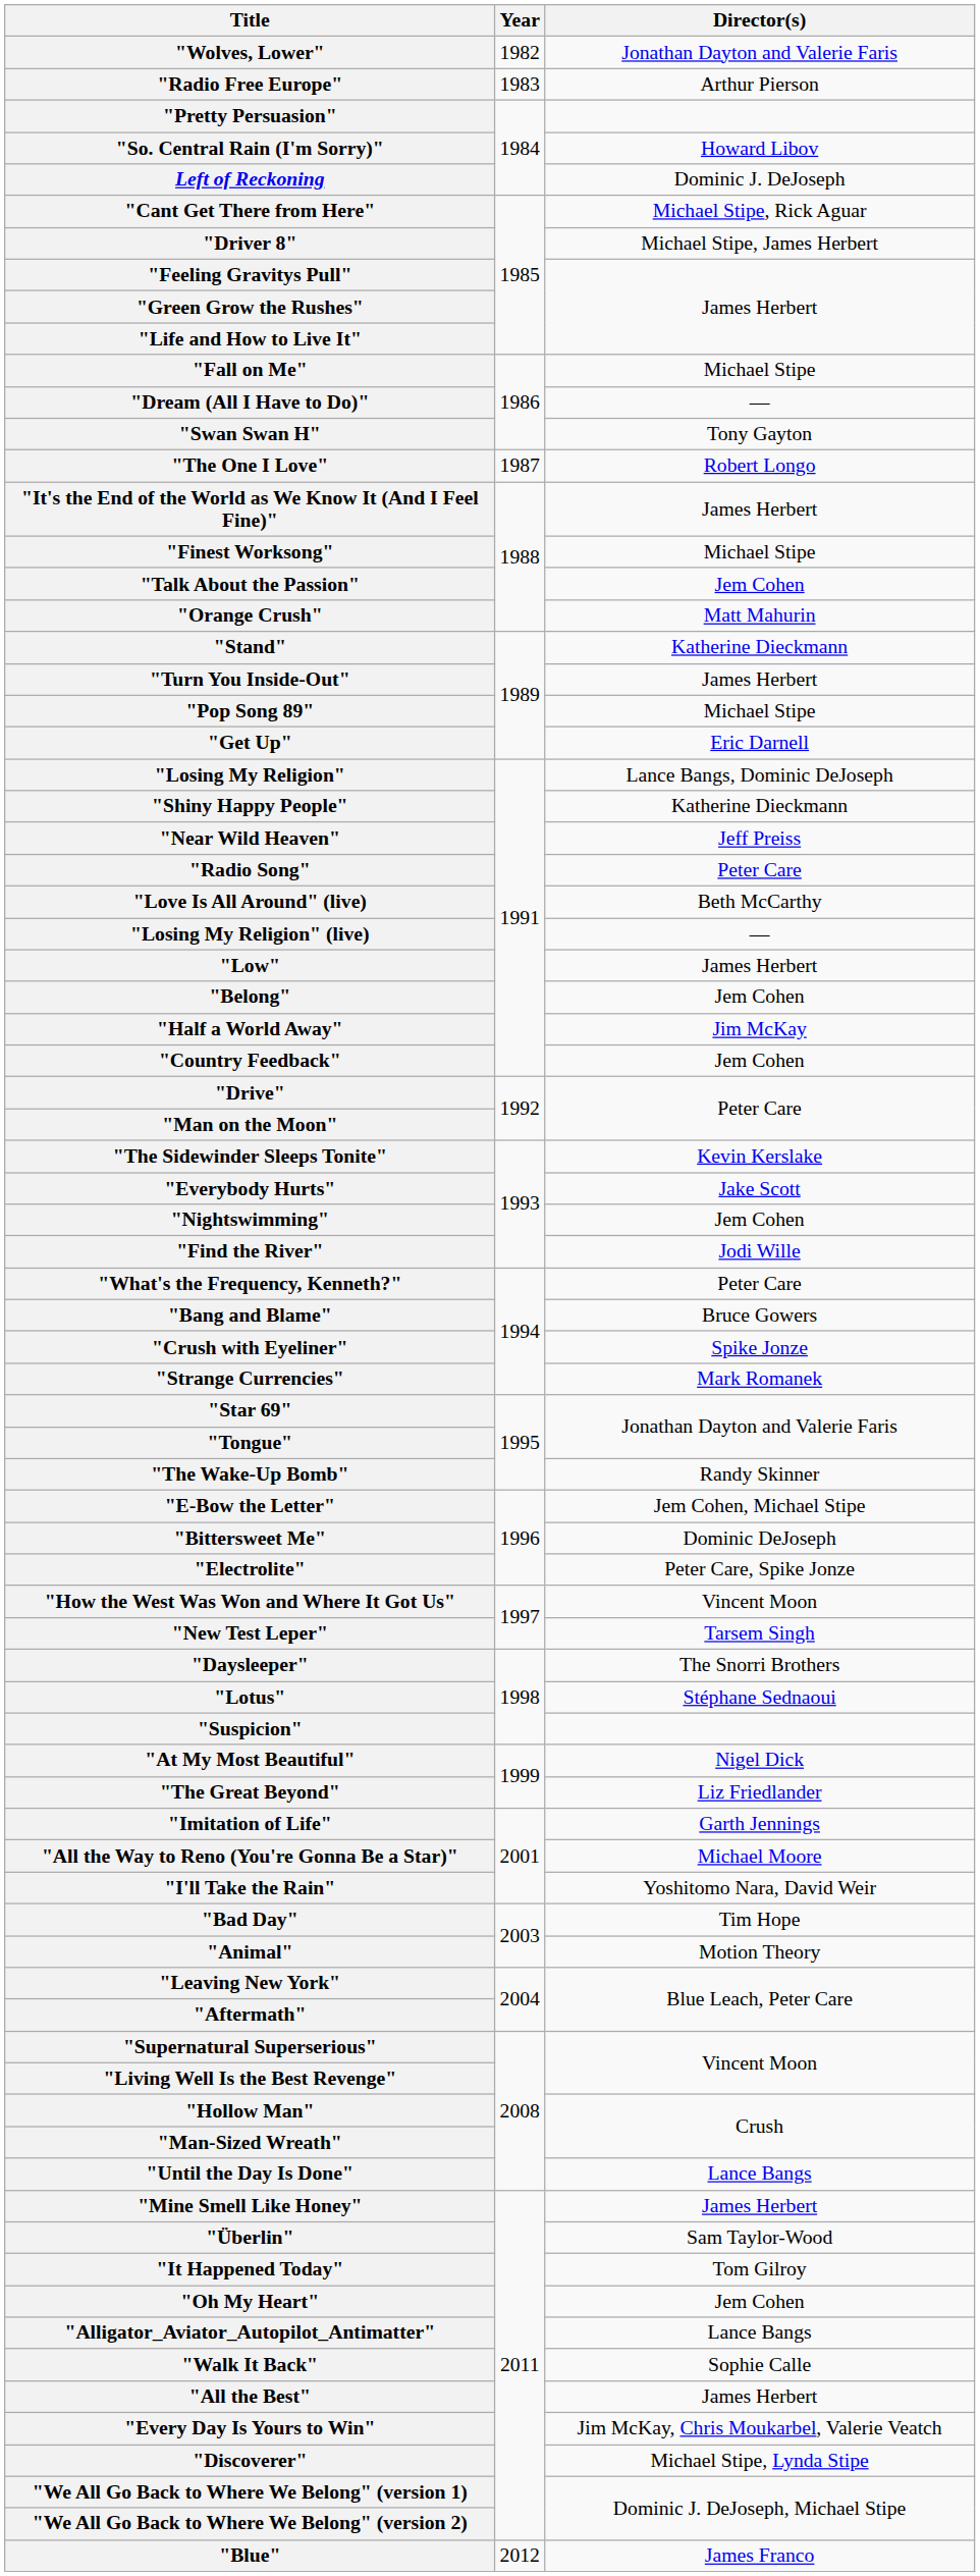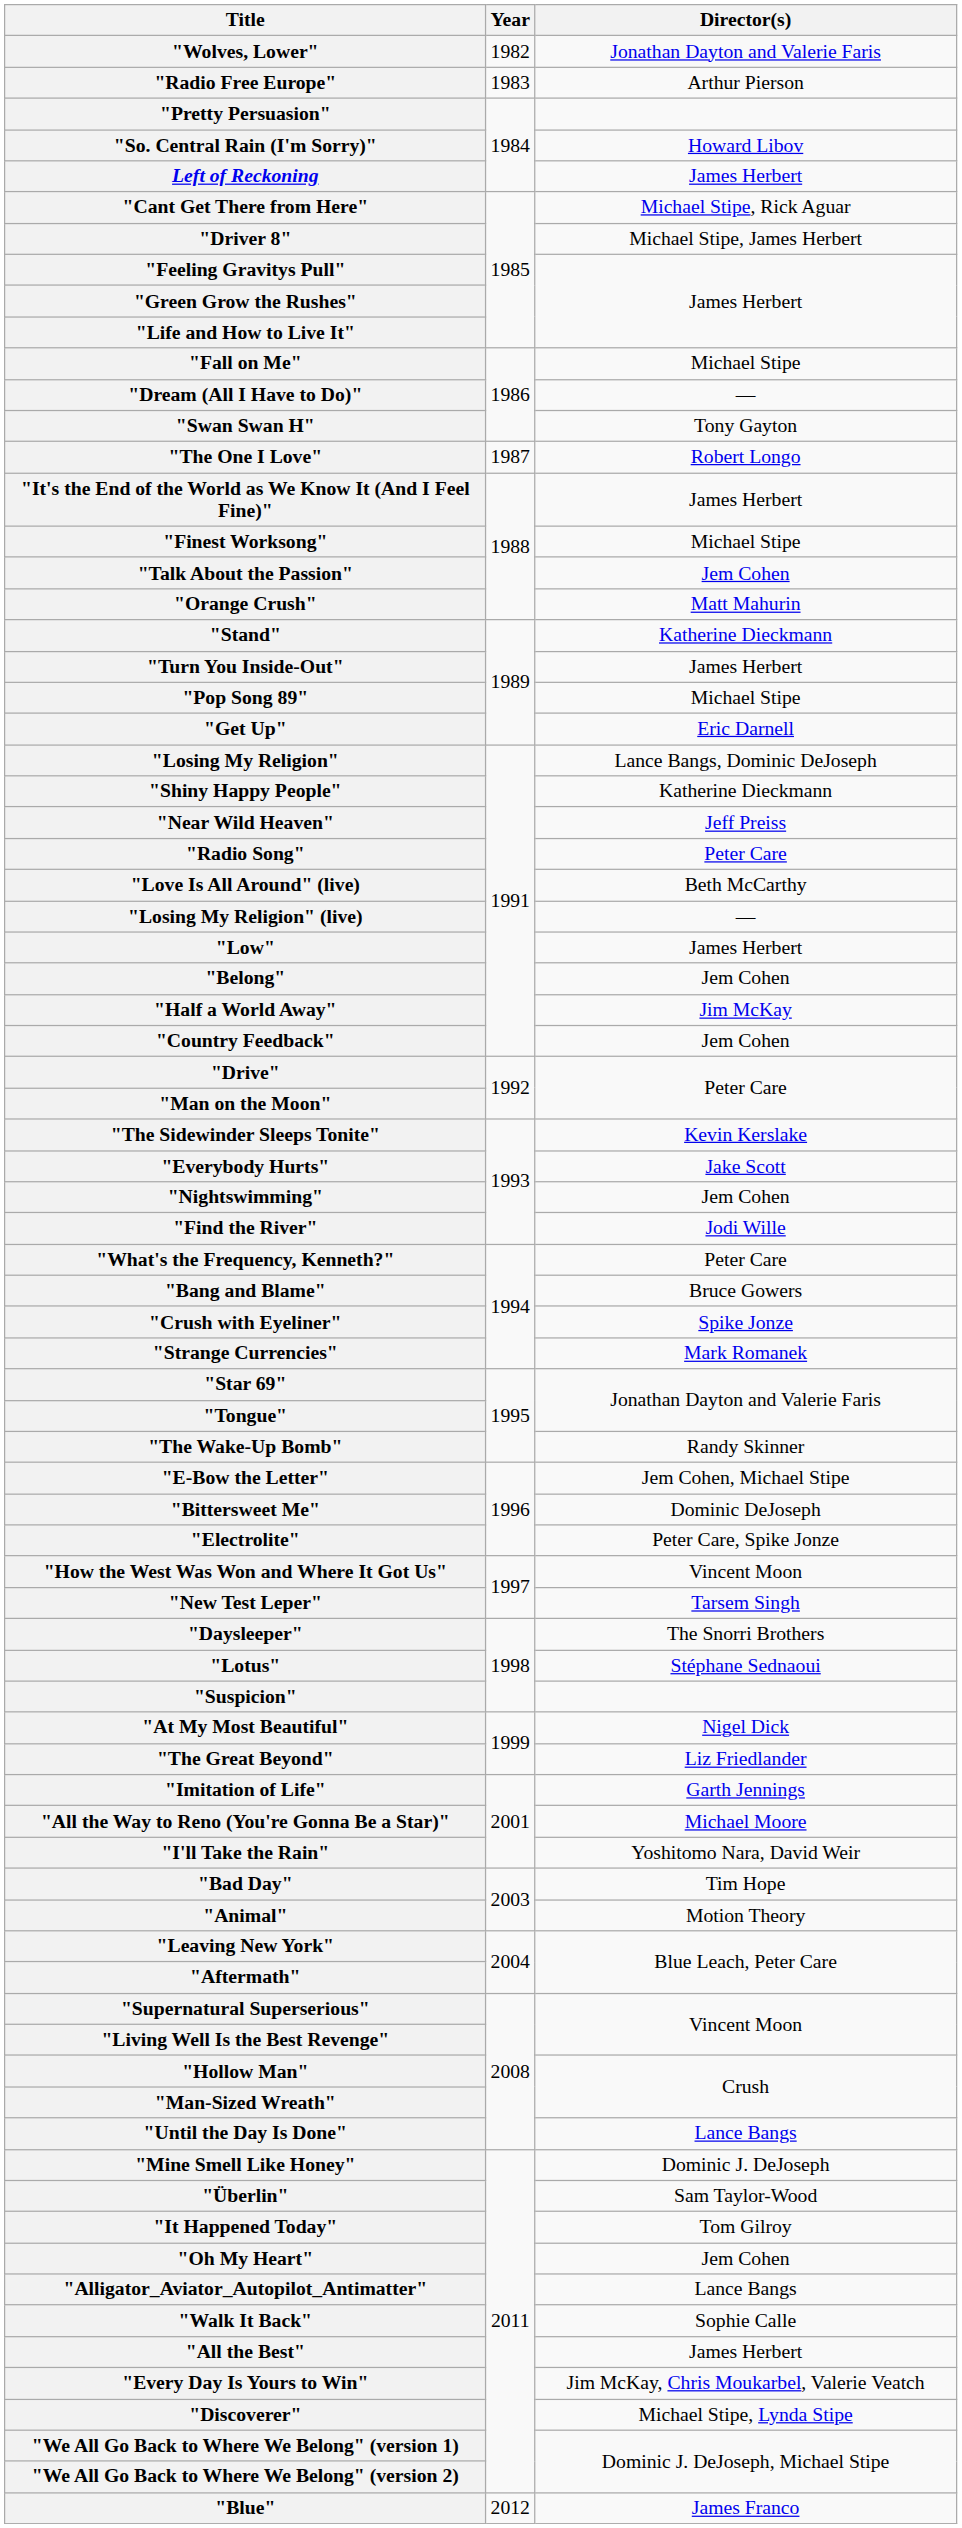 <table class="wikitable plainrowheaders" style="text-align:center;">
 <tr>
 <th scope="col" style="width:24em;">Title</th>
 <th scope="col">Year</th>
 <th scope="col" style="width:21em;">Director(s)</th>
 </tr>
 <tr>
 <th scope="row">"Wolves, Lower"</th>
 <td>1982</td>
 <td><a href='#'>Jonathan Dayton and Valerie Faris</a></td>
 </tr>
 <tr>
 <th scope="row">"Radio Free Europe"</th>
 <td>1983</td>
 <td>Arthur Pierson</td>
 </tr>
 <tr>
 <th scope="row">"Pretty Persuasion"</th>
 <td rowspan="3">1984</td>
 <td></td>
 </tr>
 <tr>
 <th scope="row">"So. Central Rain (I'm Sorry)"</th>
 <td><a href='#'>Howard Libov</a></td>
 </tr>
 <tr>
 <th scope="row"><em><a href='#'>Left of Reckoning</a></em></th>
-<td>Dominic J. DeJoseph</td>
+<td><a href='#'>James Herbert</a></td>
 </tr>
 <tr>
 <th scope="row">"Cant Get There from Here"</th>
 <td rowspan="5">1985</td>
 <td><a href='#'>Michael Stipe</a>, Rick Aguar</td>
 </tr>
 <tr>
 <th scope="row">"Driver 8"</th>
 <td>Michael Stipe, James Herbert</td>
 </tr>
 <tr>
 <th scope="row">"Feeling Gravitys Pull"</th>
 <td rowspan="3">James Herbert</td>
 </tr>
 <tr>
 <th scope="row">"Green Grow the Rushes"</th>
 </tr>
 <tr>
 <th scope="row">"Life and How to Live It"</th>
 </tr>
 <tr>
 <th scope="row">"Fall on Me"</th>
 <td rowspan="3">1986</td>
 <td>Michael Stipe</td>
 </tr>
 <tr>
 <th scope="row">"Dream (All I Have to Do)"</th>
 <td>—</td>
 </tr>
 <tr>
 <th scope="row">"Swan Swan H"</th>
 <td>Tony Gayton</td>
 </tr>
 <tr>
 <th scope="row">"The One I Love"</th>
 <td>1987</td>
 <td><a href='#'>Robert Longo</a></td>
 </tr>
 <tr>
 <th scope="row">"It's the End of the World as We Know It (And I Feel Fine)"</th>
 <td rowspan="4">1988</td>
 <td>James Herbert</td>
 </tr>
 <tr>
 <th scope="row">"Finest Worksong"</th>
 <td>Michael Stipe</td>
 </tr>
 <tr>
 <th scope="row">"Talk About the Passion"</th>
 <td><a href='#'>Jem Cohen</a></td>
 </tr>
 <tr>
 <th scope="row">"Orange Crush"</th>
 <td><a href='#'>Matt Mahurin</a></td>
 </tr>
 <tr>
 <th scope="row">"Stand"</th>
 <td rowspan="4">1989</td>
 <td><a href='#'>Katherine Dieckmann</a></td>
 </tr>
 <tr>
 <th scope="row">"Turn You Inside-Out"</th>
 <td>James Herbert</td>
 </tr>
 <tr>
 <th scope="row">"Pop Song 89"</th>
 <td>Michael Stipe</td>
 </tr>
 <tr>
 <th scope="row">"Get Up"</th>
 <td><a href='#'>Eric Darnell</a></td>
 </tr>
 <tr>
 <th scope="row">"Losing My Religion"</th>
 <td rowspan="10">1991</td>
 <td>Lance Bangs, Dominic DeJoseph</td>
 </tr>
 <tr>
 <th scope="row">"Shiny Happy People"</th>
 <td>Katherine Dieckmann</td>
 </tr>
 <tr>
 <th scope="row">"Near Wild Heaven"</th>
 <td><a href='#'>Jeff Preiss</a></td>
 </tr>
 <tr>
 <th scope="row">"Radio Song"</th>
 <td><a href='#'>Peter Care</a></td>
 </tr>
 <tr>
 <th scope="row">"Love Is All Around" (live)</th>
 <td>Beth McCarthy</td>
 </tr>
 <tr>
 <th scope="row">"Losing My Religion" (live)</th>
 <td>—</td>
 </tr>
 <tr>
 <th scope="row">"Low"</th>
 <td>James Herbert</td>
 </tr>
 <tr>
 <th scope="row">"Belong"</th>
 <td>Jem Cohen</td>
 </tr>
 <tr>
 <th scope="row">"Half a World Away"</th>
 <td><a href='#'>Jim McKay</a></td>
 </tr>
 <tr>
 <th scope="row">"Country Feedback"</th>
 <td>Jem Cohen</td>
 </tr>
 <tr>
 <th scope="row">"Drive"</th>
 <td rowspan="2">1992</td>
 <td rowspan="2">Peter Care</td>
 </tr>
 <tr>
 <th scope="row">"Man on the Moon"</th>
 </tr>
 <tr>
 <th scope="row">"The Sidewinder Sleeps Tonite"</th>
 <td rowspan="4">1993</td>
 <td><a href='#'>Kevin Kerslake</a></td>
 </tr>
 <tr>
 <th scope="row">"Everybody Hurts"</th>
 <td><a href='#'>Jake Scott</a></td>
 </tr>
 <tr>
 <th scope="row">"Nightswimming"</th>
 <td>Jem Cohen</td>
 </tr>
 <tr>
 <th scope="row">"Find the River"</th>
 <td><a href='#'>Jodi Wille</a></td>
 </tr>
 <tr>
 <th scope="row">"What's the Frequency, Kenneth?"</th>
 <td rowspan="4">1994</td>
 <td>Peter Care</td>
 </tr>
 <tr>
 <th scope="row">"Bang and Blame"</th>
 <td>Bruce Gowers</td>
 </tr>
 <tr>
 <th scope="row">"Crush with Eyeliner"</th>
 <td><a href='#'>Spike Jonze</a></td>
 </tr>
 <tr>
 <th scope="row">"Strange Currencies"</th>
 <td><a href='#'>Mark Romanek</a></td>
 </tr>
 <tr>
 <th scope="row">"Star 69"</th>
 <td rowspan="3">1995</td>
 <td rowspan="2">Jonathan Dayton and Valerie Faris</td>
 </tr>
 <tr>
 <th scope="row">"Tongue"</th>
 </tr>
 <tr>
 <th scope="row">"The Wake-Up Bomb"</th>
 <td>Randy Skinner</td>
 </tr>
 <tr>
 <th scope="row">"E-Bow the Letter"</th>
 <td rowspan="3">1996</td>
 <td>Jem Cohen, Michael Stipe</td>
 </tr>
 <tr>
 <th scope="row">"Bittersweet Me"</th>
 <td>Dominic DeJoseph</td>
 </tr>
 <tr>
 <th scope="row">"Electrolite"</th>
 <td>Peter Care, Spike Jonze</td>
 </tr>
 <tr>
 <th scope="row">"How the West Was Won and Where It Got Us"</th>
 <td rowspan="2">1997</td>
 <td>Vincent Moon</td>
 </tr>
 <tr>
 <th scope="row">"New Test Leper"</th>
 <td><a href='#'>Tarsem Singh</a></td>
 </tr>
 <tr>
 <th scope="row">"Daysleeper"</th>
 <td rowspan="3">1998</td>
 <td>The Snorri Brothers</td>
 </tr>
 <tr>
 <th scope="row">"Lotus"</th>
 <td><a href='#'>Stéphane Sednaoui</a></td>
 </tr>
 <tr>
 <th scope="row">"Suspicion"</th>
 <td></td>
 </tr>
 <tr>
 <th scope="row">"At My Most Beautiful"</th>
 <td rowspan="2">1999</td>
 <td><a href='#'>Nigel Dick</a></td>
 </tr>
 <tr>
 <th scope="row">"The Great Beyond"</th>
 <td><a href='#'>Liz Friedlander</a></td>
 </tr>
 <tr>
 <th scope="row">"Imitation of Life"</th>
 <td rowspan="3">2001</td>
 <td><a href='#'>Garth Jennings</a></td>
 </tr>
 <tr>
 <th scope="row">"All the Way to Reno (You're Gonna Be a Star)"</th>
 <td><a href='#'>Michael Moore</a></td>
 </tr>
 <tr>
 <th scope="row">"I'll Take the Rain"</th>
 <td>Yoshitomo Nara, David Weir</td>
 </tr>
 <tr>
 <th scope="row">"Bad Day"</th>
 <td rowspan="2">2003</td>
 <td>Tim Hope</td>
 </tr>
 <tr>
 <th scope="row">"Animal"</th>
 <td>Motion Theory</td>
 </tr>
 <tr>
 <th scope="row">"Leaving New York"</th>
 <td rowspan="2">2004</td>
 <td rowspan="2">Blue Leach, Peter Care</td>
 </tr>
 <tr>
 <th scope="row">"Aftermath"</th>
 </tr>
 <tr>
 <th scope="row">"Supernatural Superserious"</th>
 <td rowspan="5">2008</td>
 <td rowspan="2">Vincent Moon</td>
 </tr>
 <tr>
 <th scope="row">"Living Well Is the Best Revenge"</th>
 </tr>
 <tr>
 <th scope="row">"Hollow Man"</th>
 <td rowspan="2">Crush</td>
 </tr>
 <tr>
 <th scope="row">"Man-Sized Wreath"</th>
 </tr>
 <tr>
 <th scope="row">"Until the Day Is Done"</th>
 <td><a href='#'>Lance Bangs</a></td>
 </tr>
 <tr>
 <th scope="row">"Mine Smell Like Honey"</th>
 <td rowspan="11">2011</td>
-<td><a href='#'>James Herbert</a></td>
+<td>Dominic J. DeJoseph</td>
 </tr>
 <tr>
 <th scope="row">"Überlin"</th>
 <td>Sam Taylor-Wood</td>
 </tr>
 <tr>
 <th scope="row">"It Happened Today"</th>
 <td>Tom Gilroy</td>
 </tr>
 <tr>
 <th scope="row">"Oh My Heart"</th>
 <td>Jem Cohen</td>
 </tr>
 <tr>
 <th scope="row">"Alligator_Aviator_Autopilot_Antimatter"</th>
 <td>Lance Bangs</td>
 </tr>
 <tr>
 <th scope="row">"Walk It Back"</th>
 <td>Sophie Calle</td>
 </tr>
 <tr>
 <th scope="row">"All the Best"</th>
 <td>James Herbert</td>
 </tr>
 <tr>
 <th scope="row">"Every Day Is Yours to Win"</th>
 <td>Jim McKay, <a href='#'>Chris Moukarbel</a>, Valerie Veatch</td>
 </tr>
 <tr>
 <th scope="row">"Discoverer"</th>
 <td>Michael Stipe, <a href='#'>Lynda Stipe</a></td>
 </tr>
 <tr>
 <th scope="row">"We All Go Back to Where We Belong" (version 1)</th>
 <td rowspan="2">Dominic J. DeJoseph, Michael Stipe</td>
 </tr>
 <tr>
 <th scope="row">"We All Go Back to Where We Belong" (version 2)</th>
 </tr>
 <tr>
 <th scope="row">"Blue"</th>
 <td>2012</td>
 <td><a href='#'>James Franco</a></td>
 </tr>
 </table>
